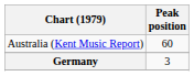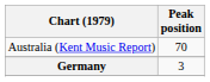 <table class="wikitable sortable plainrowheaders" style="text-align:center">
 <tr>
 <th scope="col">Chart (1979)</th>
 <th scope="col">Peak<br>position</th>
 </tr>
 <tr>
 <td>Australia (<a href='#'>Kent Music Report</a>)</td>
-<td style="text-align:center;">60</td>
+<td style="text-align:center;">70</td>
 </tr>
 <tr>
 </tr>
 <tr>
 <th scope="row">Germany</th>
 <td align="center">3</td>
 </tr>
 <tr>
 </tr>
 <tr>
 </tr>
 </table>
